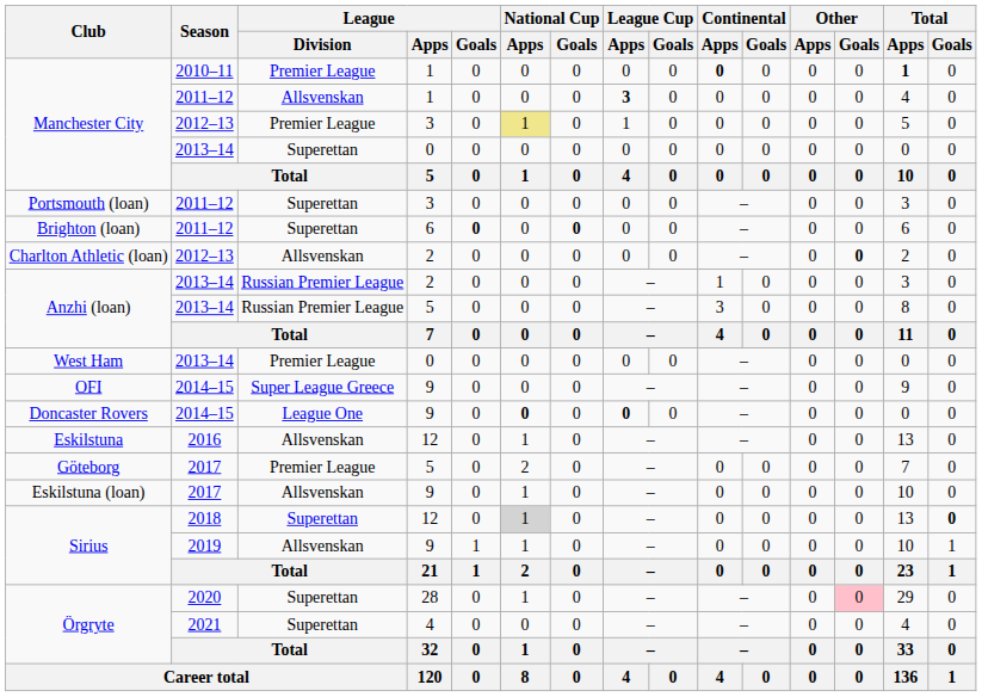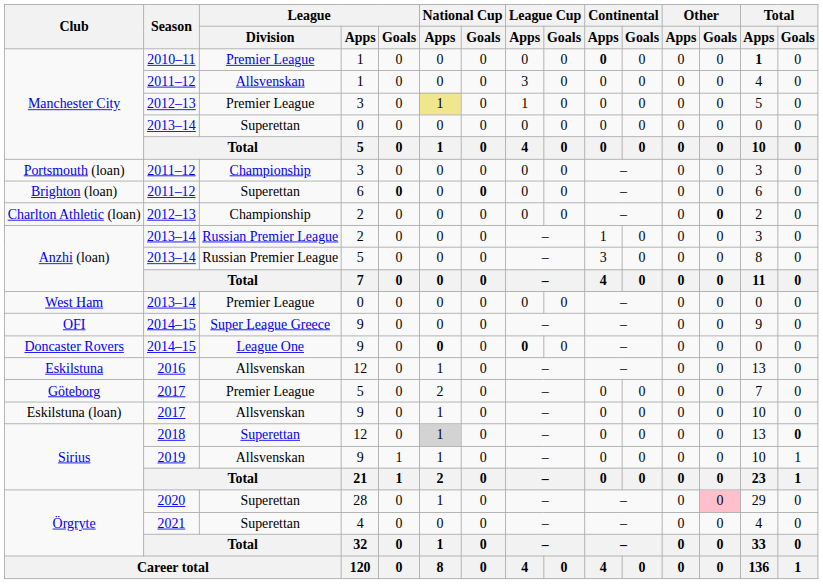 <table class="wikitable" style="text-align: center;">
 <tr>
 <th rowspan="2">Club</th>
 <th rowspan="2">Season</th>
 <th colspan="3">League</th>
 <th colspan="2">National Cup</th>
 <th colspan="2">League Cup</th>
 <th colspan="2">Continental</th>
 <th colspan="2">Other</th>
 <th colspan="2">Total</th>
 </tr>
 <tr>
 <th>Division</th>
 <th>Apps</th>
 <th>Goals</th>
 <th>Apps</th>
 <th>Goals</th>
 <th>Apps</th>
 <th>Goals</th>
 <th>Apps</th>
 <th>Goals</th>
 <th>Apps</th>
 <th>Goals</th>
 <th>Apps</th>
 <th>Goals</th>
 </tr>
 <tr>
 <td rowspan="5" valign="center"><a href='#'>Manchester City</a></td>
 <td><a href='#'>2010–11</a></td>
 <td><a href='#'>Premier League</a></td>
 <td>1</td>
 <td>0</td>
 <td>0</td>
 <td>0</td>
 <td>0</td>
 <td>0</td>
 <td><strong>0</strong></td>
 <td>0</td>
 <td>0</td>
 <td>0</td>
 <td><strong>1</strong></td>
 <td>0</td>
 </tr>
 <tr>
 <td><a href='#'>2011–12</a></td>
 <td><a href='#'>Allsvenskan</a></td>
 <td>1</td>
 <td>0</td>
 <td>0</td>
 <td>0</td>
-<td><strong>3</strong></td>
+<td>3</td>
 <td>0</td>
 <td>0</td>
 <td>0</td>
 <td>0</td>
 <td>0</td>
 <td>4</td>
 <td>0</td>
 </tr>
 <tr>
 <td><a href='#'>2012–13</a></td>
 <td>Premier League</td>
 <td>3</td>
 <td>0</td>
 <td style="background: khaki;">1</td>
 <td>0</td>
 <td>1</td>
 <td>0</td>
 <td>0</td>
 <td>0</td>
 <td>0</td>
 <td>0</td>
 <td>5</td>
 <td>0</td>
 </tr>
 <tr>
 <td><a href='#'>2013–14</a></td>
 <td>Superettan</td>
 <td>0</td>
 <td>0</td>
 <td>0</td>
 <td>0</td>
 <td>0</td>
 <td>0</td>
 <td>0</td>
 <td>0</td>
 <td>0</td>
 <td>0</td>
 <td>0</td>
 <td>0</td>
 </tr>
 <tr>
 <th colspan="2">Total</th>
 <th>5</th>
 <th>0</th>
 <th>1</th>
 <th>0</th>
 <th>4</th>
 <th>0</th>
 <th>0</th>
 <th>0</th>
 <th>0</th>
 <th>0</th>
 <th>10</th>
 <th>0</th>
 </tr>
 <tr>
 <td valign="center"><a href='#'>Portsmouth</a> (loan)</td>
 <td><a href='#'>2011–12</a></td>
-<td>Superettan</td>
+<td><a href='#'>Championship</a></td>
 <td>3</td>
 <td>0</td>
 <td>0</td>
 <td>0</td>
 <td>0</td>
 <td>0</td>
 <td colspan="2">–</td>
 <td>0</td>
 <td>0</td>
 <td>3</td>
 <td>0</td>
 </tr>
 <tr>
 <td valign="center"><a href='#'>Brighton</a> (loan)</td>
 <td><a href='#'>2011–12</a></td>
 <td>Superettan</td>
 <td>6</td>
 <td><strong>0</strong></td>
 <td>0</td>
 <td><strong>0</strong></td>
 <td>0</td>
 <td>0</td>
 <td colspan="2">–</td>
 <td>0</td>
 <td>0</td>
 <td>6</td>
 <td>0</td>
 </tr>
 <tr>
 <td valign="center"><a href='#'>Charlton Athletic</a> (loan)</td>
 <td><a href='#'>2012–13</a></td>
-<td>Allsvenskan</td>
+<td>Championship</td>
 <td>2</td>
 <td>0</td>
 <td>0</td>
 <td>0</td>
 <td>0</td>
 <td>0</td>
 <td colspan="2">–</td>
 <td>0</td>
 <td><strong>0</strong></td>
 <td>2</td>
 <td>0</td>
 </tr>
 <tr>
 <td rowspan="3" valign="center"><a href='#'>Anzhi</a> (loan)</td>
 <td><a href='#'>2013–14</a></td>
 <td><a href='#'>Russian Premier League</a></td>
 <td>2</td>
 <td>0</td>
 <td>0</td>
 <td>0</td>
 <td colspan="2">–</td>
 <td>1</td>
 <td>0</td>
 <td>0</td>
 <td>0</td>
 <td>3</td>
 <td>0</td>
 </tr>
 <tr>
 <td><a href='#'>2013–14</a></td>
 <td>Russian Premier League</td>
 <td>5</td>
 <td>0</td>
 <td>0</td>
 <td>0</td>
 <td colspan="2">–</td>
 <td>3</td>
 <td>0</td>
 <td>0</td>
 <td>0</td>
 <td>8</td>
 <td>0</td>
 </tr>
 <tr>
 <th colspan="2">Total</th>
 <th>7</th>
 <th>0</th>
 <th>0</th>
 <th>0</th>
 <th colspan="2">–</th>
 <th>4</th>
 <th>0</th>
 <th>0</th>
 <th>0</th>
 <th>11</th>
 <th>0</th>
 </tr>
 <tr>
 <td valign="center"><a href='#'>West Ham</a></td>
 <td><a href='#'>2013–14</a></td>
 <td>Premier League</td>
 <td>0</td>
 <td>0</td>
 <td>0</td>
 <td>0</td>
 <td>0</td>
 <td>0</td>
 <td colspan="2">–</td>
 <td>0</td>
 <td>0</td>
 <td>0</td>
 <td>0</td>
 </tr>
 <tr>
 <td valign="center"><a href='#'>OFI</a></td>
 <td><a href='#'>2014–15</a></td>
 <td><a href='#'>Super League Greece</a></td>
 <td>9</td>
 <td>0</td>
 <td>0</td>
 <td>0</td>
 <td colspan="2">–</td>
 <td colspan="2">–</td>
 <td>0</td>
 <td>0</td>
 <td>9</td>
 <td>0</td>
 </tr>
 <tr>
 <td valign="center"><a href='#'>Doncaster Rovers</a></td>
 <td><a href='#'>2014–15</a></td>
 <td><a href='#'>League One</a></td>
 <td>9</td>
 <td>0</td>
 <td><strong>0</strong></td>
 <td>0</td>
 <td><strong>0</strong></td>
 <td>0</td>
 <td colspan="2">–</td>
 <td>0</td>
 <td>0</td>
 <td>0</td>
 <td>0</td>
 </tr>
 <tr>
 <td><a href='#'>Eskilstuna</a></td>
 <td><a href='#'>2016</a></td>
 <td>Allsvenskan</td>
 <td>12</td>
 <td>0</td>
 <td>1</td>
 <td>0</td>
 <td colspan="2">–</td>
 <td colspan="2">–</td>
 <td>0</td>
 <td>0</td>
 <td>13</td>
 <td>0</td>
 </tr>
 <tr>
 <td><a href='#'>Göteborg</a></td>
 <td><a href='#'>2017</a></td>
 <td>Premier League</td>
 <td>5</td>
 <td>0</td>
 <td>2</td>
 <td>0</td>
 <td colspan="2">–</td>
 <td>0</td>
 <td>0</td>
 <td>0</td>
 <td>0</td>
 <td>7</td>
 <td>0</td>
 </tr>
 <tr>
 <td>Eskilstuna (loan)</td>
 <td><a href='#'>2017</a></td>
 <td>Allsvenskan</td>
 <td>9</td>
 <td>0</td>
 <td>1</td>
 <td>0</td>
 <td colspan="2">–</td>
 <td>0</td>
 <td>0</td>
 <td>0</td>
 <td>0</td>
 <td>10</td>
 <td>0</td>
 </tr>
 <tr>
 <td rowspan="3"><a href='#'>Sirius</a></td>
 <td><a href='#'>2018</a></td>
 <td><a href='#'>Superettan</a></td>
 <td>12</td>
 <td>0</td>
 <td style="background: lightgrey;">1</td>
 <td>0</td>
 <td colspan="2">–</td>
 <td>0</td>
 <td>0</td>
 <td>0</td>
 <td>0</td>
 <td>13</td>
 <td><strong>0</strong></td>
 </tr>
 <tr>
 <td><a href='#'>2019</a></td>
 <td>Allsvenskan</td>
 <td>9</td>
 <td>1</td>
 <td>1</td>
 <td>0</td>
 <td colspan="2">–</td>
 <td>0</td>
 <td>0</td>
 <td>0</td>
 <td>0</td>
 <td>10</td>
 <td>1</td>
 </tr>
 <tr>
 <th colspan="2">Total</th>
 <th>21</th>
 <th>1</th>
 <th>2</th>
 <th>0</th>
 <th colspan="2">–</th>
 <th>0</th>
 <th>0</th>
 <th>0</th>
 <th>0</th>
 <th>23</th>
 <th>1</th>
 </tr>
 <tr>
 <td rowspan="3"><a href='#'>Örgryte</a></td>
 <td><a href='#'>2020</a></td>
 <td>Superettan</td>
 <td>28</td>
 <td>0</td>
 <td>1</td>
 <td>0</td>
 <td colspan="2">–</td>
 <td colspan="2">–</td>
 <td>0</td>
 <td style="background: pink;">0</td>
 <td>29</td>
 <td>0</td>
 </tr>
 <tr>
 <td><a href='#'>2021</a></td>
 <td>Superettan</td>
 <td>4</td>
 <td>0</td>
 <td>0</td>
 <td>0</td>
 <td colspan="2">–</td>
 <td colspan="2">–</td>
 <td>0</td>
 <td>0</td>
 <td>4</td>
 <td>0</td>
 </tr>
 <tr>
 <th colspan="2">Total</th>
 <th>32</th>
 <th>0</th>
 <th>1</th>
 <th>0</th>
 <th colspan="2">–</th>
 <th colspan="2">–</th>
 <th>0</th>
 <th>0</th>
 <th>33</th>
 <th>0</th>
 </tr>
 <tr>
 <th colspan="3">Career total</th>
 <th>120</th>
 <th>0</th>
 <th>8</th>
 <th>0</th>
 <th>4</th>
 <th>0</th>
 <th>4</th>
 <th>0</th>
 <th>0</th>
 <th>0</th>
 <th>136</th>
 <th>1</th>
 </tr>
 </table>
